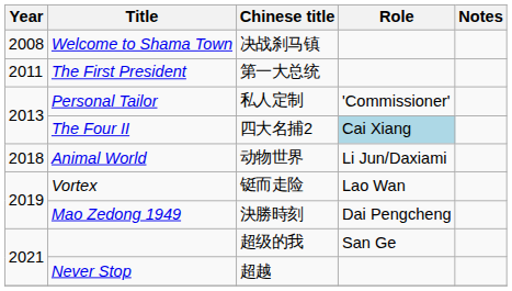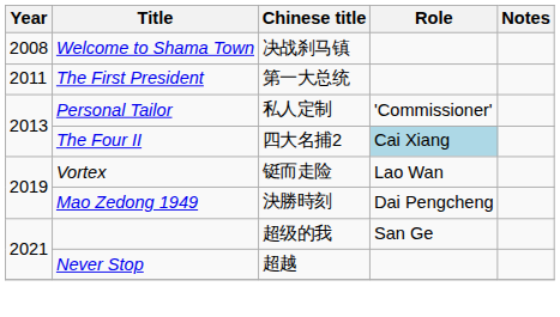 <table class="wikitable">
 <tr>
 <th>Year</th>
 <th>Title</th>
 <th>Chinese title</th>
 <th>Role</th>
 <th>Notes</th>
 </tr>
 <tr>
 <td>2008</td>
 <td><em><a href='#'>Welcome to Shama Town</a></em></td>
 <td>决战刹马镇</td>
 <td></td>
 <td></td>
 </tr>
 <tr>
 <td>2011</td>
 <td><em><a href='#'>The First President</a></em></td>
 <td>第一大总统</td>
 <td></td>
 <td></td>
 </tr>
 <tr>
 <td rowspan="2">2013</td>
 <td><em><a href='#'>Personal Tailor</a></em></td>
 <td>私人定制</td>
 <td>'Commissioner'</td>
 <td></td>
 </tr>
 <tr>
 <td><em><a href='#'>The Four II</a></em></td>
 <td>四大名捕2</td>
 <td style="background: lightblue;">Cai Xiang</td>
 <td></td>
 </tr>
 <tr>
-<td>2018</td>
-<td><em><a href='#'>Animal World</a></em></td>
-<td>动物世界</td>
-<td>Li Jun/Daxiami</td>
-<td></td>
-</tr>
-<tr>
 <td rowspan="2">2019</td>
 <td><em>Vortex</em></td>
 <td>铤而走险</td>
 <td>Lao Wan</td>
 <td></td>
 </tr>
 <tr>
 <td><em><a href='#'>Mao Zedong 1949</a></em></td>
 <td>決勝時刻</td>
 <td>Dai Pengcheng</td>
 <td></td>
 </tr>
 <tr>
 <td rowspan="2">2021</td>
 <td><em></em></td>
 <td>超级的我</td>
 <td>San Ge</td>
 <td></td>
 </tr>
 <tr>
 <td><em><a href='#'>Never Stop</a></em></td>
 <td>超越</td>
 <td></td>
 <td></td>
 </tr>
 <tr>
 </tr>
 </table>
